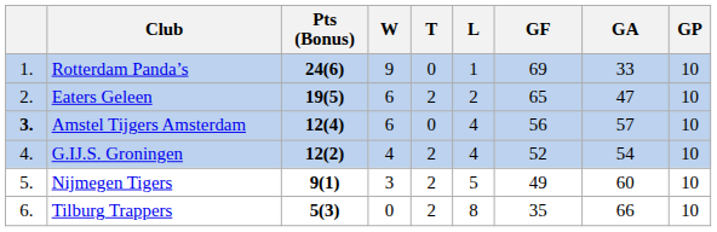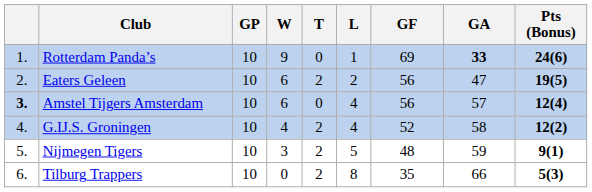 <table class="wikitable">
 <tr>
 <th width="30"></th>
 <th width="200">Club</th>
-<th width="70">Pts (Bonus)</th>
+<th width="30">GP</th>
 <th width="30">W</th>
 <th width="30">T</th>
 <th width="30">L</th>
 <th width="70">GF</th>
 <th width="70">GA</th>
-<th width="30">GP</th>
+<th width="70">Pts (Bonus)</th>
 </tr>
 <tr bgcolor="#BCD2EE" align="center">
 <td>1.</td>
 <td align="left"><a href='#'>Rotterdam Panda’s</a></td>
-<td><strong>24(6)</strong></td>
+<td>10</td>
 <td>9</td>
 <td>0</td>
 <td>1</td>
 <td>69</td>
-<td>33</td>
-<td>10</td>
+<td><strong>33</strong></td>
+<td><strong>24(6)</strong></td>
 </tr>
 <tr bgcolor="#BCD2EE" align="center">
 <td>2.</td>
 <td align="left"><a href='#'>Eaters Geleen</a></td>
-<td><strong>19(5)</strong></td>
+<td>10</td>
 <td>6</td>
 <td>2</td>
 <td>2</td>
-<td>65</td>
+<td>56</td>
 <td>47</td>
-<td>10</td>
+<td><strong>19(5)</strong></td>
 </tr>
 <tr bgcolor="#BCD2EE" align="center">
 <td><strong>3.</strong></td>
 <td align="left"><a href='#'>Amstel Tijgers Amsterdam</a></td>
-<td><strong>12(4)</strong></td>
+<td>10</td>
 <td>6</td>
 <td>0</td>
 <td>4</td>
 <td>56</td>
 <td>57</td>
-<td>10</td>
+<td><strong>12(4)</strong></td>
 </tr>
 <tr bgcolor="#BCD2EE" align="center">
 <td>4.</td>
 <td align="left"><a href='#'>G.IJ.S. Groningen</a></td>
-<td><strong>12(2)</strong></td>
+<td>10</td>
 <td>4</td>
 <td>2</td>
 <td>4</td>
 <td>52</td>
-<td>54</td>
-<td>10</td>
+<td>58</td>
+<td><strong>12(2)</strong></td>
 </tr>
 <tr bgcolor="#FFFFFF" align="center">
 <td>5.</td>
 <td align="left"><a href='#'>Nijmegen Tigers</a></td>
-<td><strong>9(1)</strong></td>
+<td>10</td>
 <td>3</td>
 <td>2</td>
 <td>5</td>
-<td>49</td>
-<td>60</td>
-<td>10</td>
+<td>48</td>
+<td>59</td>
+<td><strong>9(1)</strong></td>
 </tr>
 <tr bgcolor="#FFFFFF" align="center">
 <td>6.</td>
 <td align="left"><a href='#'>Tilburg Trappers</a></td>
-<td><strong>5(3)</strong></td>
+<td>10</td>
 <td>0</td>
 <td>2</td>
 <td>8</td>
 <td>35</td>
 <td>66</td>
-<td>10</td>
+<td><strong>5(3)</strong></td>
 </tr>
 </table>
